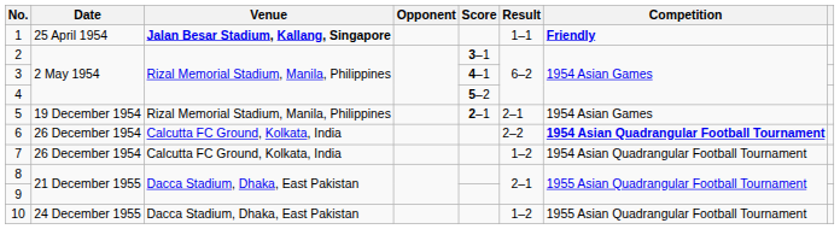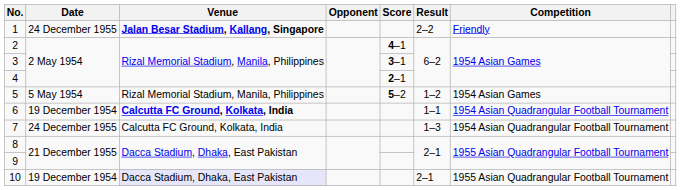 <table class="wikitable plainrowheaders sortable">
 <tr>
 <th scope="col">No.</th>
 <th scope="col">Date</th>
 <th scope="col">Venue</th>
 <th scope="col">Opponent</th>
 <th scope="col">Score</th>
 <th scope="col">Result</th>
 <th scope="col">Competition</th>
 <th scope="col" class="unsortable"></th>
 </tr>
 <tr>
 <td align="center">1</td>
-<td>25 April 1954</td>
+<td>24 December 1955</td>
 <td><strong><a href='#'>Jalan Besar Stadium</a>, <a href='#'>Kallang</a>, Singapore</strong></td>
 <td></td>
 <td></td>
-<td align="center">1–1</td>
-<td><strong><a href='#'>Friendly</a></strong></td>
+<td>2–2</td>
+<td><a href='#'>Friendly</a></td>
 <td></td>
 </tr>
 <tr>
 <td align="center">2</td>
 <td rowspan="3">2 May 1954</td>
 <td rowspan="3"><a href='#'>Rizal Memorial Stadium</a>, <a href='#'>Manila</a>, Philippines</td>
 <td rowspan="3"></td>
-<td align="center"><strong>3</strong>–1</td>
+<td align="center"><strong>4</strong>–1</td>
 <td rowspan="3" align="center">6–2</td>
 <td rowspan="3"><a href='#'>1954 Asian Games</a></td>
 <td></td>
 </tr>
 <tr>
 <td align="center">3</td>
-<td align="center"><strong>4</strong>–1</td>
+<td align="center"><strong>3</strong>–1</td>
 <td></td>
 </tr>
 <tr>
 <td align="center">4</td>
-<td align="center"><strong>5</strong>–2</td>
+<td align="center"><strong>2</strong>–1</td>
 <td></td>
 </tr>
 <tr>
 <td align="center">5</td>
-<td>19 December 1954</td>
+<td>5 May 1954</td>
 <td>Rizal Memorial Stadium, Manila, Philippines</td>
 <td></td>
-<td align="center"><strong>2</strong>–1</td>
-<td>2–1</td>
+<td align="center"><strong>5</strong>–2</td>
+<td style="text-align:center">1–2</td>
 <td>1954 Asian Games</td>
 <td></td>
 </tr>
 <tr>
 <td align="center">6</td>
-<td>26 December 1954</td>
-<td><a href='#'>Calcutta FC Ground</a>, <a href='#'>Kolkata</a>, India</td>
+<td>19 December 1954</td>
+<td><strong><a href='#'>Calcutta FC Ground</a>, <a href='#'>Kolkata</a>, India</strong></td>
 <td></td>
 <td align="center"></td>
-<td>2–2</td>
-<td><strong><a href='#'>1954 Asian Quadrangular Football Tournament</a></strong></td>
+<td align="center">1–1</td>
+<td><a href='#'>1954 Asian Quadrangular Football Tournament</a></td>
 <td></td>
 </tr>
 <tr>
 <td align="center">7</td>
-<td>26 December 1954</td>
+<td>24 December 1955</td>
 <td>Calcutta FC Ground, Kolkata, India</td>
 <td></td>
 <td align="center"></td>
-<td style="text-align:center">1–2</td>
+<td align="center">1–3</td>
 <td>1954 Asian Quadrangular Football Tournament</td>
 <td></td>
 </tr>
 <tr>
 <td align="center">8</td>
 <td rowspan="2">21 December 1955</td>
 <td rowspan="2"><a href='#'>Dacca Stadium</a>, <a href='#'>Dhaka</a>, East Pakistan</td>
 <td rowspan="2"></td>
 <td align="center"></td>
 <td rowspan="2" align="center">2–1</td>
 <td rowspan="2"><a href='#'>1955 Asian Quadrangular Football Tournament</a></td>
 <td></td>
 </tr>
 <tr>
 <td align="center">9</td>
 <td align="center"></td>
 <td></td>
 </tr>
 <tr>
 <td align="center">10</td>
-<td>24 December 1955</td>
-<td>Dacca Stadium, Dhaka, East Pakistan</td>
+<td>19 December 1954</td>
+<td style="background: lavender;">Dacca Stadium, Dhaka, East Pakistan</td>
 <td></td>
 <td align="center"></td>
-<td style="text-align:center">1–2</td>
+<td>2–1</td>
 <td>1955 Asian Quadrangular Football Tournament</td>
 <td></td>
 </tr>
 </table>
